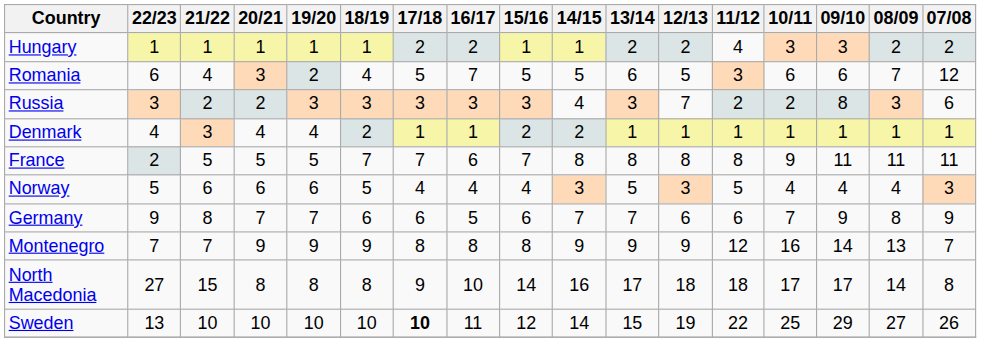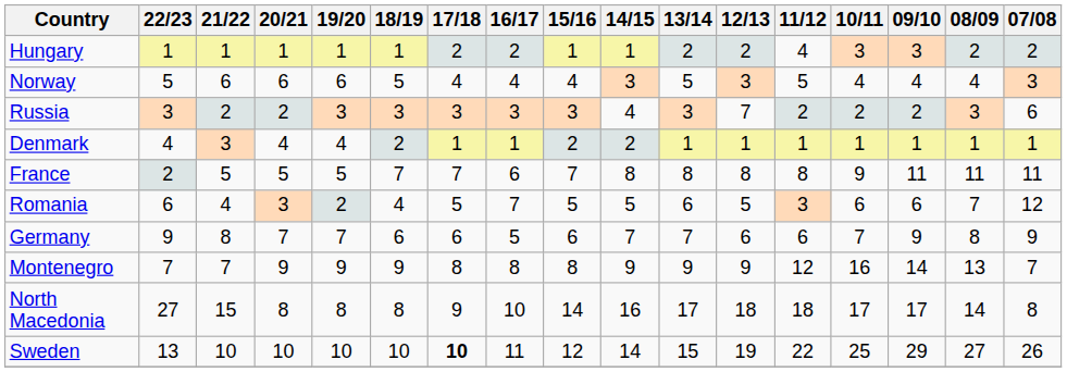 <table class="wikitable sortable" style="text-align: center;">
 <tr>
 <th>Country</th>
 <th>22/23</th>
 <th>21/22</th>
 <th>20/21</th>
 <th>19/20</th>
 <th>18/19</th>
 <th>17/18</th>
 <th>16/17</th>
 <th>15/16</th>
 <th>14/15</th>
 <th>13/14</th>
 <th>12/13</th>
 <th>11/12</th>
 <th>10/11</th>
 <th>09/10</th>
 <th>08/09</th>
 <th>07/08</th>
 </tr>
 <tr>
 <td align=left> <a href='#'>Hungary</a></td>
 <td style="background:#F7F6A8;">1</td>
 <td style="background:#F7F6A8;">1</td>
 <td style="background:#F7F6A8;">1</td>
 <td style="background:#F7F6A8;">1</td>
 <td style="background:#F7F6A8;">1</td>
 <td style="background:#DCE5E5;">2</td>
 <td style="background:#DCE5E5;">2</td>
 <td style="background:#F7F6A8;">1</td>
 <td style="background:#F7F6A8;">1</td>
 <td style="background:#DCE5E5;">2</td>
 <td style="background:#DCE5E5;">2</td>
 <td>4</td>
 <td style="background:#FFDAB9;">3</td>
 <td style="background:#FFDAB9;">3</td>
 <td style="background:#DCE5E5;">2</td>
 <td style="background:#DCE5E5;">2</td>
 </tr>
 <tr>
-<td align=left> <a href='#'>Romania</a></td>
+<td align=left> <a href='#'>Norway</a></td>
+<td>5</td>
 <td>6</td>
+<td>6</td>
+<td>6</td>
+<td>5</td>
+<td>4</td>
+<td>4</td>
 <td>4</td>
 <td style="background:#FFDAB9;">3</td>
-<td style="background:#DCE5E5;">2</td>
-<td>4</td>
-<td>5</td>
-<td>7</td>
-<td>5</td>
-<td>5</td>
-<td>6</td>
 <td>5</td>
 <td style="background:#FFDAB9;">3</td>
-<td>6</td>
-<td>6</td>
-<td>7</td>
-<td>12</td>
+<td>5</td>
+<td>4</td>
+<td>4</td>
+<td>4</td>
+<td style="background:#FFDAB9;">3</td>
 </tr>
 <tr>
 <td align=left> <a href='#'>Russia</a></td>
 <td style="background:#FFDAB9;">3</td>
 <td style="background:#DCE5E5;">2</td>
 <td style="background:#DCE5E5;">2</td>
 <td style="background:#FFDAB9;">3</td>
 <td style="background:#FFDAB9;">3</td>
 <td style="background:#FFDAB9;">3</td>
 <td style="background:#FFDAB9;">3</td>
 <td style="background:#FFDAB9;">3</td>
 <td>4</td>
 <td style="background:#FFDAB9;">3</td>
 <td>7</td>
 <td style="background:#DCE5E5;">2</td>
 <td style="background:#DCE5E5;">2</td>
-<td style="background:#DCE5E5;">8</td>
+<td style="background:#DCE5E5;">2</td>
 <td style="background:#FFDAB9;">3</td>
 <td>6</td>
 </tr>
 <tr>
 <td align=left> <a href='#'>Denmark</a></td>
 <td>4</td>
 <td style="background:#FFDAB9;">3</td>
 <td>4</td>
 <td>4</td>
 <td style="background:#DCE5E5;">2</td>
 <td style="background:#F7F6A8;">1</td>
 <td style="background:#F7F6A8;">1</td>
 <td style="background:#DCE5E5;">2</td>
 <td style="background:#DCE5E5;">2</td>
 <td style="background:#F7F6A8;">1</td>
 <td style="background:#F7F6A8;">1</td>
 <td style="background:#F7F6A8;">1</td>
 <td style="background:#F7F6A8;">1</td>
 <td style="background:#F7F6A8;">1</td>
 <td style="background:#F7F6A8;">1</td>
 <td style="background:#F7F6A8;">1</td>
 </tr>
 <tr>
 <td align=left> <a href='#'>France</a></td>
 <td style="background:#DCE5E5;">2</td>
 <td>5</td>
 <td>5</td>
 <td>5</td>
 <td>7</td>
 <td>7</td>
 <td>6</td>
 <td>7</td>
 <td>8</td>
 <td>8</td>
 <td>8</td>
 <td>8</td>
 <td>9</td>
 <td>11</td>
 <td>11</td>
 <td>11</td>
 </tr>
 <tr>
-<td align=left> <a href='#'>Norway</a></td>
+<td align=left> <a href='#'>Romania</a></td>
+<td>6</td>
+<td>4</td>
+<td style="background:#FFDAB9;">3</td>
+<td style="background:#DCE5E5;">2</td>
+<td>4</td>
+<td>5</td>
+<td>7</td>
+<td>5</td>
 <td>5</td>
 <td>6</td>
+<td>5</td>
+<td style="background:#FFDAB9;">3</td>
 <td>6</td>
 <td>6</td>
-<td>5</td>
-<td>4</td>
-<td>4</td>
-<td>4</td>
-<td style="background:#FFDAB9;">3</td>
-<td>5</td>
-<td style="background:#FFDAB9;">3</td>
-<td>5</td>
-<td>4</td>
-<td>4</td>
-<td>4</td>
-<td style="background:#FFDAB9;">3</td>
+<td>7</td>
+<td>12</td>
 </tr>
 <tr>
 <td align=left> <a href='#'>Germany</a></td>
 <td>9</td>
 <td>8</td>
 <td>7</td>
 <td>7</td>
 <td>6</td>
 <td>6</td>
 <td>5</td>
 <td>6</td>
 <td>7</td>
 <td>7</td>
 <td>6</td>
 <td>6</td>
 <td>7</td>
 <td>9</td>
 <td>8</td>
 <td>9</td>
 </tr>
 <tr>
 <td align=left> <a href='#'>Montenegro</a></td>
 <td>7</td>
 <td>7</td>
 <td>9</td>
 <td>9</td>
 <td>9</td>
 <td>8</td>
 <td>8</td>
 <td>8</td>
 <td>9</td>
 <td>9</td>
 <td>9</td>
 <td>12</td>
 <td>16</td>
 <td>14</td>
 <td>13</td>
 <td>7</td>
 </tr>
 <tr>
 <td align=left> <a href='#'>North Macedonia</a></td>
 <td>27</td>
 <td>15</td>
 <td>8</td>
 <td>8</td>
 <td>8</td>
 <td>9</td>
 <td>10</td>
 <td>14</td>
 <td>16</td>
 <td>17</td>
 <td>18</td>
 <td>18</td>
 <td>17</td>
 <td>17</td>
 <td>14</td>
 <td>8</td>
 </tr>
 <tr>
 <td align=left> <a href='#'>Sweden</a></td>
 <td>13</td>
 <td>10</td>
 <td>10</td>
 <td>10</td>
 <td>10</td>
 <td><strong>10</strong></td>
 <td>11</td>
 <td>12</td>
 <td>14</td>
 <td>15</td>
 <td>19</td>
 <td>22</td>
 <td>25</td>
 <td>29</td>
 <td>27</td>
 <td>26</td>
 </tr>
 <tr>
 </tr>
 </table>
